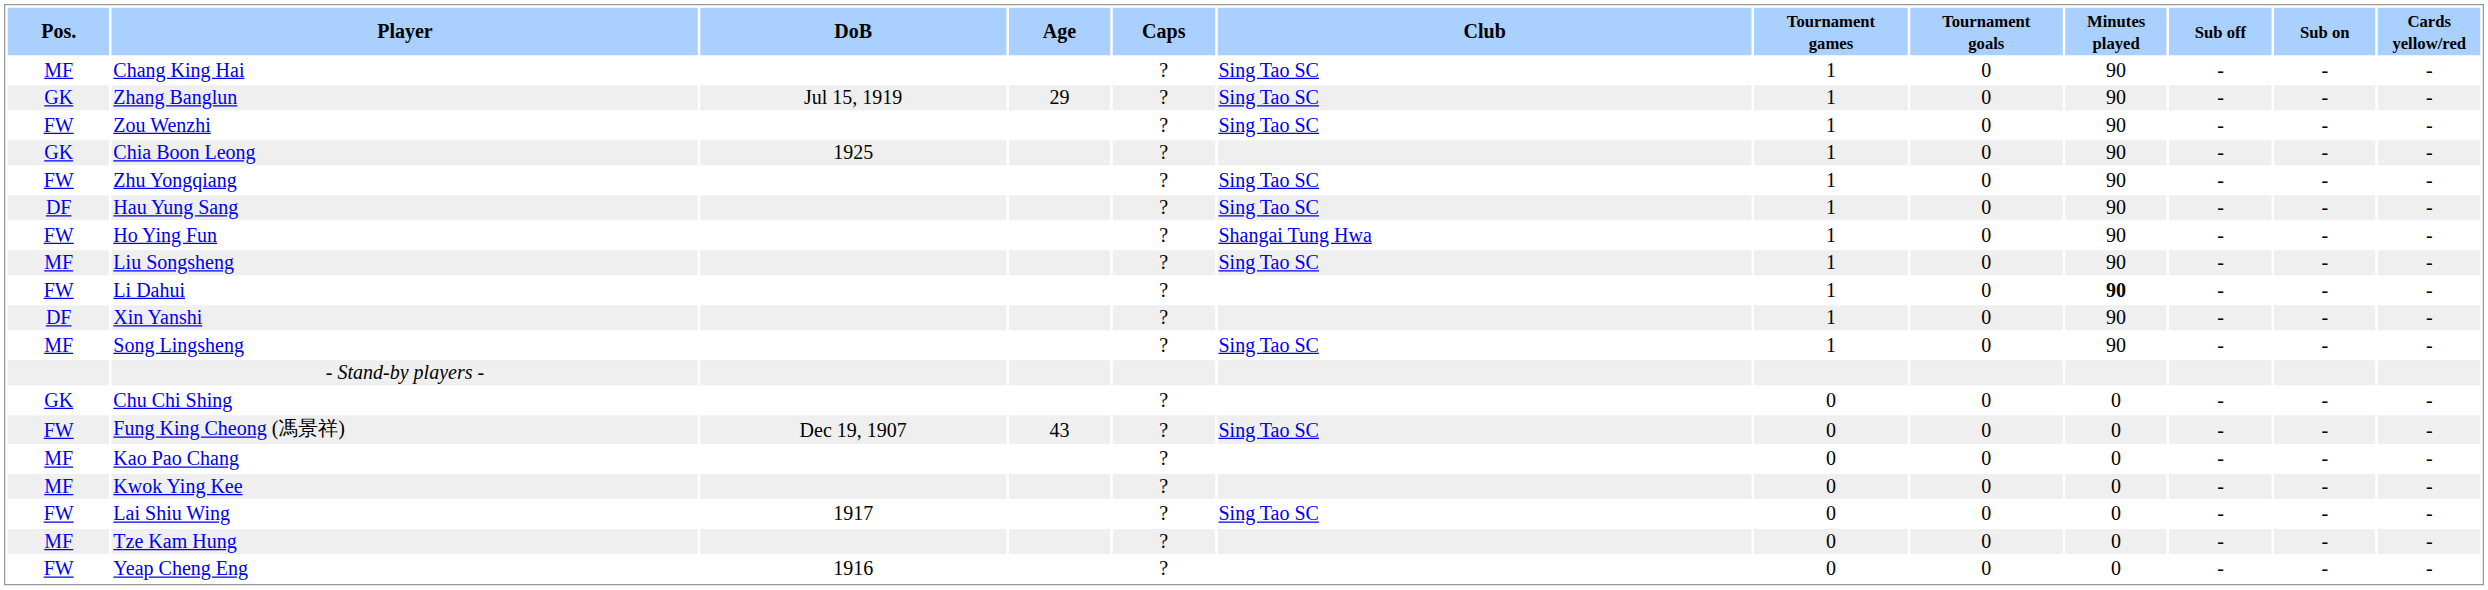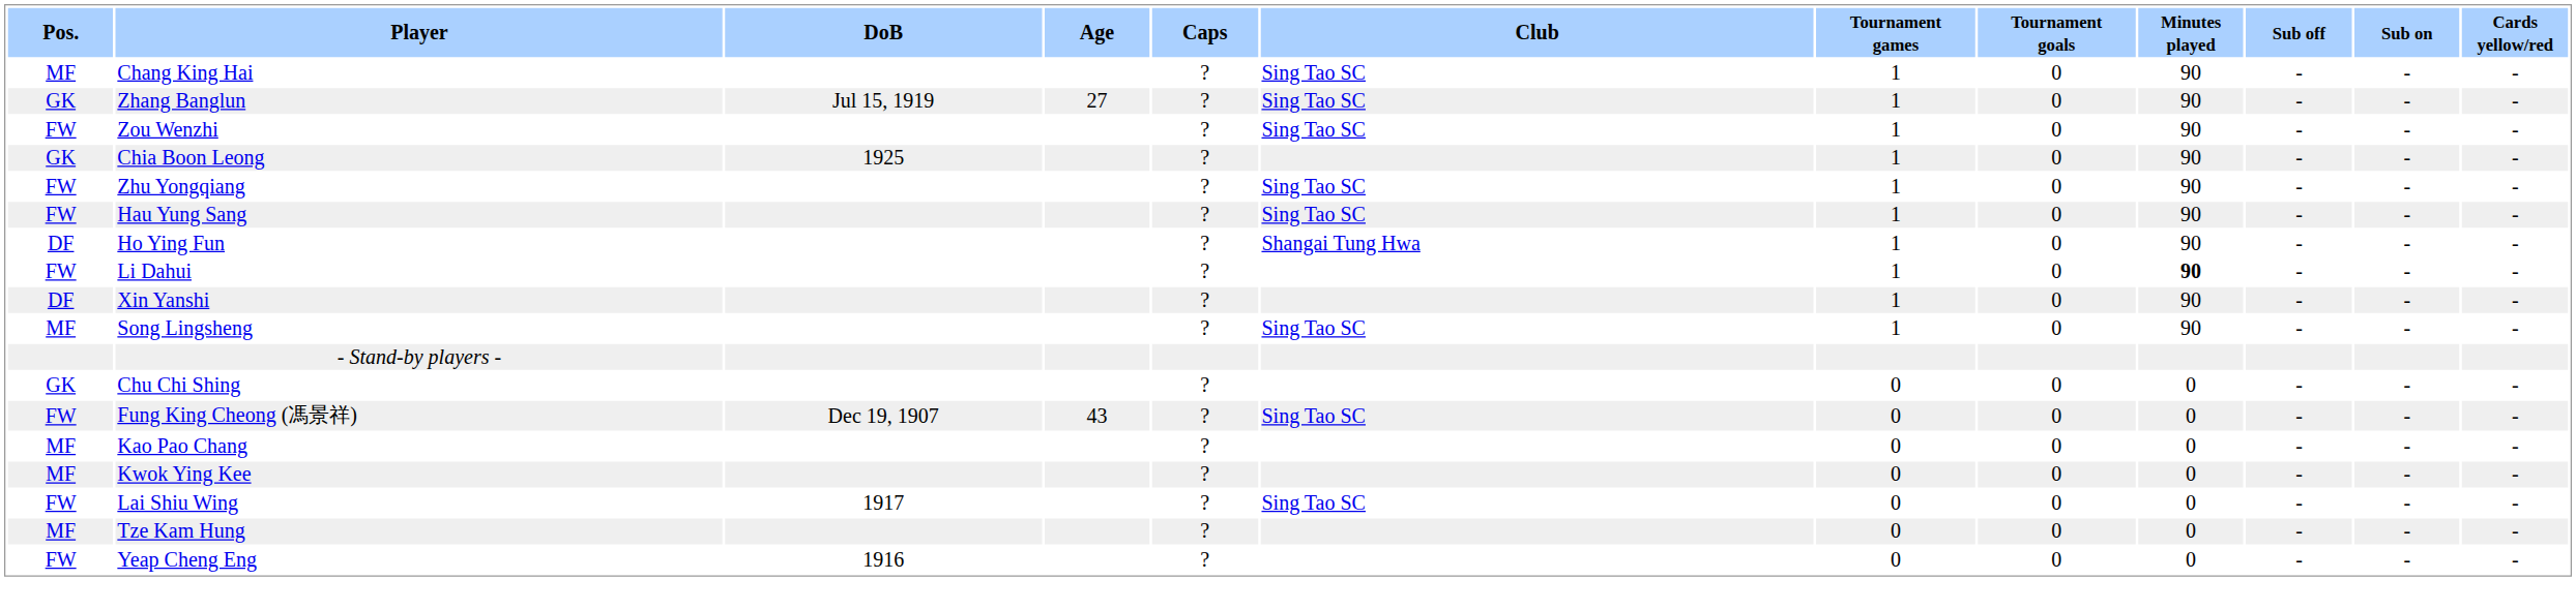 <table border="0" width="100%" style="border: 1px solid #999; background-color:#FFFFFF; text-align:center">
 <tr align="center" bgcolor="#AAD0FF">
 <th width=4%>Pos.</th>
 <th width=23%>Player</th>
 <th width=12%>DoB</th>
 <th width=4%>Age</th>
 <th width=4%>Caps</th>
 <th width=21%>Club</th>
 <th width=6%><small>Tournament<br>games</small></th>
 <th width=6%><small>Tournament<br>goals</small></th>
 <th width=4%><small>Minutes<br>played</small></th>
 <th width=4%><small>Sub off</small></th>
 <th width=4%><small>Sub on</small></th>
 <th width=4%><small>Cards<br>yellow/red</small></th>
 </tr>
 <tr>
 <td><a href='#'>MF</a></td>
 <td align="left"><a href='#'>Chang King Hai</a></td>
 <td></td>
 <td></td>
 <td>?</td>
 <td align="left"> <a href='#'>Sing Tao SC</a></td>
 <td>1</td>
 <td>0</td>
 <td>90</td>
 <td>-</td>
 <td>-</td>
 <td>-</td>
 </tr>
 <tr bgcolor="#EFEFEF">
 <td><a href='#'>GK</a></td>
 <td align="left"><a href='#'>Zhang Banglun</a></td>
 <td>Jul 15, 1919</td>
-<td>29</td>
+<td>27</td>
 <td>?</td>
 <td align="left"> <a href='#'>Sing Tao SC</a></td>
 <td>1</td>
 <td>0</td>
 <td>90</td>
 <td>-</td>
 <td>-</td>
 <td>-</td>
 </tr>
 <tr>
 <td><a href='#'>FW</a></td>
 <td align="left"><a href='#'>Zou Wenzhi</a></td>
 <td></td>
 <td></td>
 <td>?</td>
 <td align="left"> <a href='#'>Sing Tao SC</a></td>
 <td>1</td>
 <td>0</td>
 <td>90</td>
 <td>-</td>
 <td>-</td>
 <td>-</td>
 </tr>
 <tr bgcolor="#EFEFEF">
 <td><a href='#'>GK</a></td>
 <td align="left"><a href='#'>Chia Boon Leong</a></td>
 <td>1925</td>
 <td></td>
 <td>?</td>
 <td align="left"></td>
 <td>1</td>
 <td>0</td>
 <td>90</td>
 <td>-</td>
 <td>-</td>
 <td>-</td>
 </tr>
 <tr>
 <td><a href='#'>FW</a></td>
 <td align="left"><a href='#'>Zhu Yongqiang</a></td>
 <td></td>
 <td></td>
 <td>?</td>
 <td align="left"> <a href='#'>Sing Tao SC</a></td>
 <td>1</td>
 <td>0</td>
 <td>90</td>
 <td>-</td>
 <td>-</td>
 <td>-</td>
 </tr>
 <tr bgcolor="#EFEFEF">
-<td><a href='#'>DF</a></td>
+<td><a href='#'>FW</a></td>
 <td align="left"><a href='#'>Hau Yung Sang</a></td>
 <td></td>
 <td></td>
 <td>?</td>
 <td align="left"> <a href='#'>Sing Tao SC</a></td>
 <td>1</td>
 <td>0</td>
 <td>90</td>
 <td>-</td>
 <td>-</td>
 <td>-</td>
 </tr>
 <tr>
-<td><a href='#'>FW</a></td>
+<td><a href='#'>DF</a></td>
 <td align="left"><a href='#'>Ho Ying Fun</a></td>
 <td></td>
 <td></td>
 <td>?</td>
 <td align="left"> <a href='#'>Shangai Tung Hwa</a></td>
-<td>1</td>
-<td>0</td>
-<td>90</td>
-<td>-</td>
-<td>-</td>
-<td>-</td>
-</tr>
-<tr bgcolor="#EFEFEF">
-<td><a href='#'>MF</a></td>
-<td align="left"><a href='#'>Liu Songsheng</a></td>
-<td></td>
-<td></td>
-<td>?</td>
-<td align="left"> <a href='#'>Sing Tao SC</a></td>
 <td>1</td>
 <td>0</td>
 <td>90</td>
 <td>-</td>
 <td>-</td>
 <td>-</td>
 </tr>
 <tr>
 <td><a href='#'>FW</a></td>
 <td align="left"><a href='#'>Li Dahui</a></td>
 <td></td>
 <td></td>
 <td>?</td>
 <td align="left"></td>
 <td>1</td>
 <td>0</td>
 <td><strong>90</strong></td>
 <td>-</td>
 <td>-</td>
 <td>-</td>
 </tr>
 <tr bgcolor="#EFEFEF">
 <td><a href='#'>DF</a></td>
 <td align="left"><a href='#'>Xin Yanshi</a></td>
 <td></td>
 <td></td>
 <td>?</td>
 <td align="left"></td>
 <td>1</td>
 <td>0</td>
 <td>90</td>
 <td>-</td>
 <td>-</td>
 <td>-</td>
 </tr>
 <tr>
 <td><a href='#'>MF</a></td>
 <td align="left"><a href='#'>Song Lingsheng</a></td>
 <td></td>
 <td></td>
 <td>?</td>
 <td align="left"> <a href='#'>Sing Tao SC</a></td>
 <td>1</td>
 <td>0</td>
 <td>90</td>
 <td>-</td>
 <td>-</td>
 <td>-</td>
 </tr>
 <tr bgcolor="#EFEFEF">
 <td></td>
 <td>- <em>Stand-by players</em> -</td>
 <td></td>
 <td></td>
 <td></td>
 <td></td>
 <td></td>
 <td></td>
 <td></td>
 <td></td>
 <td></td>
 <td></td>
 </tr>
 <tr>
 <td><a href='#'>GK</a></td>
 <td align="left"><a href='#'>Chu Chi Shing</a></td>
 <td></td>
 <td></td>
 <td>?</td>
 <td align="left"></td>
 <td>0</td>
 <td>0</td>
 <td>0</td>
 <td>-</td>
 <td>-</td>
 <td>-</td>
 </tr>
 <tr bgcolor="#EFEFEF">
 <td><a href='#'>FW</a></td>
 <td align="left"><a href='#'>Fung King Cheong</a> (馮景祥)</td>
 <td>Dec 19, 1907</td>
 <td>43</td>
 <td>?</td>
 <td align="left"> <a href='#'>Sing Tao SC</a></td>
 <td>0</td>
 <td>0</td>
 <td>0</td>
 <td>-</td>
 <td>-</td>
 <td>-</td>
 </tr>
 <tr>
 <td><a href='#'>MF</a></td>
 <td align="left"><a href='#'>Kao Pao Chang</a></td>
 <td></td>
 <td></td>
 <td>?</td>
 <td align="left"></td>
 <td>0</td>
 <td>0</td>
 <td>0</td>
 <td>-</td>
 <td>-</td>
 <td>-</td>
 </tr>
 <tr bgcolor="#EFEFEF">
 <td><a href='#'>MF</a></td>
 <td align="left"><a href='#'>Kwok Ying Kee</a></td>
 <td></td>
 <td></td>
 <td>?</td>
 <td align="left"></td>
 <td>0</td>
 <td>0</td>
 <td>0</td>
 <td>-</td>
 <td>-</td>
 <td>-</td>
 </tr>
 <tr>
 <td><a href='#'>FW</a></td>
 <td align="left"><a href='#'>Lai Shiu Wing</a></td>
 <td>1917</td>
 <td></td>
 <td>?</td>
 <td align="left"> <a href='#'>Sing Tao SC</a></td>
 <td>0</td>
 <td>0</td>
 <td>0</td>
 <td>-</td>
 <td>-</td>
 <td>-</td>
 </tr>
 <tr bgcolor="#EFEFEF">
 <td><a href='#'>MF</a></td>
 <td align="left"><a href='#'>Tze Kam Hung</a></td>
 <td></td>
 <td></td>
 <td>?</td>
 <td align="left"></td>
 <td>0</td>
 <td>0</td>
 <td>0</td>
 <td>-</td>
 <td>-</td>
 <td>-</td>
 </tr>
 <tr>
 <td><a href='#'>FW</a></td>
 <td align="left"><a href='#'>Yeap Cheng Eng</a></td>
 <td>1916</td>
 <td></td>
 <td>?</td>
 <td align="left"></td>
 <td>0</td>
 <td>0</td>
 <td>0</td>
 <td>-</td>
 <td>-</td>
 <td>-</td>
 </tr>
 </table>
